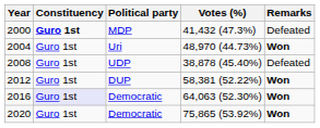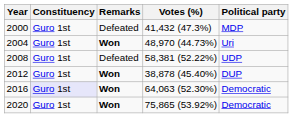 <table class="wikitable">
 <tr>
 <th>Year</th>
 <th>Constituency</th>
+<th>Remarks</th>
+<th>Votes (%)</th>
 <th>Political party</th>
-<th>Votes (%)</th>
-<th>Remarks</th>
 </tr>
 <tr>
 <td>2000</td>
-<td><strong><a href='#'>Guro</a> 1st</strong></td>
+<td><a href='#'>Guro</a> 1st</td>
+<td>Defeated</td>
+<td>41,432 (47.3%)</td>
 <td><a href='#'>MDP</a></td>
-<td>41,432 (47.3%)</td>
-<td>Defeated</td>
 </tr>
 <tr>
 <td>2004</td>
 <td><a href='#'>Guro</a> 1st</td>
+<td><strong>Won</strong></td>
+<td>48,970 (44.73%)</td>
 <td><a href='#'>Uri</a></td>
-<td>48,970 (44.73%)</td>
-<td><strong>Won</strong></td>
 </tr>
 <tr>
 <td>2008</td>
 <td><a href='#'>Guro</a> 1st</td>
+<td>Defeated</td>
+<td>58,381 (52.22%)</td>
 <td><a href='#'>UDP</a></td>
-<td>38,878 (45.40%)</td>
-<td>Defeated</td>
 </tr>
 <tr>
 <td>2012</td>
 <td><a href='#'>Guro</a> 1st</td>
+<td><strong>Won</strong></td>
+<td>38,878 (45.40%)</td>
 <td><a href='#'>DUP</a></td>
-<td>58,381 (52.22%)</td>
-<td><strong>Won</strong></td>
 </tr>
 <tr>
 <td>2016</td>
 <td style="background: lavender;"><a href='#'>Guro</a> 1st</td>
+<td><strong>Won</strong></td>
+<td>64,063 (52.30%)</td>
 <td><a href='#'>Democratic</a></td>
-<td>64,063 (52.30%)</td>
-<td><strong>Won</strong></td>
 </tr>
 <tr>
 <td>2020</td>
 <td><a href='#'>Guro</a> 1st</td>
+<td><strong>Won</strong></td>
+<td>75,865 (53.92%)</td>
 <td><a href='#'>Democratic</a></td>
-<td>75,865 (53.92%)</td>
-<td><strong>Won</strong></td>
 </tr>
 </table>
